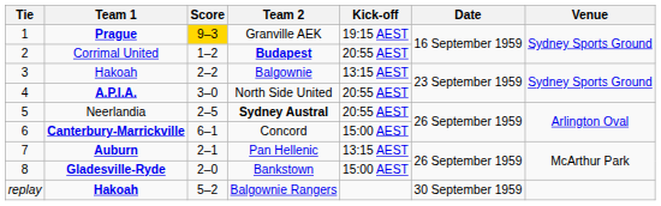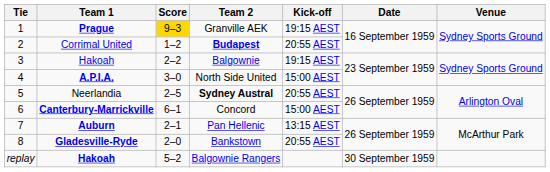 <table class="wikitable" style="text-align:center">
 <tr>
 <th>Tie</th>
 <th>Team 1 </th>
 <th>Score</th>
 <th>Team 2 </th>
 <th>Kick-off</th>
 <th>Date</th>
 <th>Venue</th>
 </tr>
 <tr>
 <td>1</td>
 <td><strong><a href='#'>Prague</a>  </strong></td>
 <td style="background: gold;">9–3</td>
 <td>Granville AEK </td>
 <td>19:15 <a href='#'>AEST</a></td>
 <td rowspan=2>16 September 1959</td>
 <td rowspan=2><a href='#'>Sydney Sports Ground</a></td>
 </tr>
 <tr>
 <td>2</td>
 <td><a href='#'>Corrimal United</a> </td>
 <td>1–2</td>
 <td><strong><a href='#'>Budapest</a></strong> </td>
 <td>20:55 <a href='#'>AEST</a></td>
 </tr>
 <tr>
 <td>3</td>
 <td><a href='#'>Hakoah</a> </td>
 <td>2–2</td>
 <td><a href='#'>Balgownie</a> </td>
-<td>13:15 <a href='#'>AEST</a></td>
+<td>19:15 <a href='#'>AEST</a></td>
 <td rowspan=2>23 September 1959</td>
 <td rowspan=2><a href='#'>Sydney Sports Ground</a></td>
 </tr>
 <tr>
 <td>4</td>
 <td><strong><a href='#'>A.P.I.A.</a></strong> </td>
 <td>3–0</td>
 <td>North Side United </td>
-<td>20:55 <a href='#'>AEST</a></td>
+<td>15:00 <a href='#'>AEST</a></td>
 </tr>
 <tr>
 <td>5</td>
 <td>Neerlandia </td>
 <td>2–5</td>
 <td><strong>Sydney Austral</strong> </td>
 <td>20:55 <a href='#'>AEST</a></td>
 <td rowspan=2>26 September 1959</td>
 <td rowspan=2><a href='#'>Arlington Oval</a></td>
 </tr>
 <tr>
 <td>6</td>
 <td><strong><a href='#'>Canterbury-Marrickville</a></strong> </td>
 <td>6–1</td>
 <td>Concord </td>
 <td>15:00 <a href='#'>AEST</a></td>
 </tr>
 <tr>
 <td>7</td>
 <td><strong><a href='#'>Auburn</a></strong> </td>
 <td>2–1</td>
 <td><a href='#'>Pan Hellenic</a> </td>
 <td>13:15 <a href='#'>AEST</a></td>
 <td rowspan=2>26 September 1959</td>
 <td rowspan=2>McArthur Park</td>
 </tr>
 <tr>
 <td>8</td>
 <td><strong><a href='#'>Gladesville-Ryde</a></strong> </td>
 <td>2–0</td>
 <td><a href='#'>Bankstown</a> </td>
-<td>15:00 <a href='#'>AEST</a></td>
+<td>20:55 <a href='#'>AEST</a></td>
 </tr>
 <tr>
 <td><em>replay</em></td>
 <td><strong><a href='#'>Hakoah</a></strong> </td>
 <td>5–2</td>
 <td><a href='#'>Balgownie Rangers</a> </td>
 <td></td>
 <td>30 September 1959</td>
 <td></td>
 </tr>
 </table>
